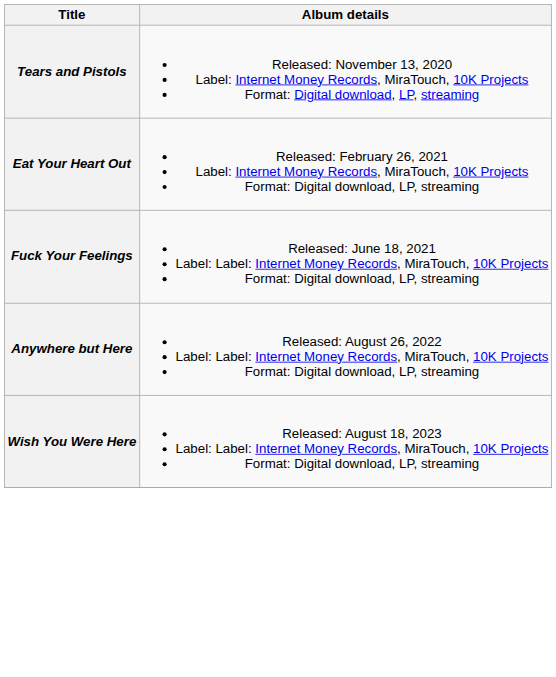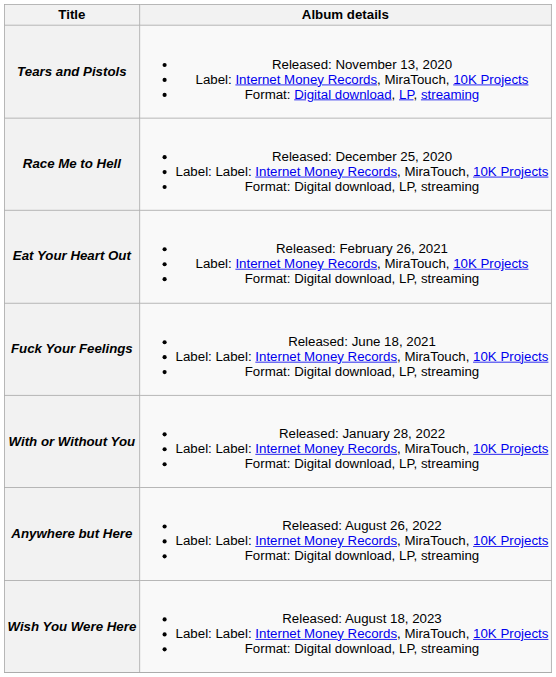 <table class="wikitable plainrowheaders" style="text-align:center;">
 <tr>
 <th scope="col">Title</th>
 <th scope="col">Album details</th>
 </tr>
 <tr>
 <th scope="row"><em>Tears and Pistols</em></th>
 <td><br><ul><li>Released: November 13, 2020</li><li>Label: <a href='#'>Internet Money Records</a>, MiraTouch, <a href='#'>10K Projects</a></li><li>Format: <a href='#'>Digital download</a>, <a href='#'>LP</a>, <a href='#'>streaming</a></li></ul></td>
 </tr>
 <tr>
+<th scope="row"><em>Race Me to Hell</em></th>
+<td><br><ul><li>Released: December 25, 2020</li><li>Label: Label: <a href='#'>Internet Money Records</a>, MiraTouch, <a href='#'>10K Projects</a></li><li>Format: Digital download, LP, streaming</li></ul></td>
+</tr>
+<tr>
 <th scope="row"><em>Eat Your Heart Out</em></th>
 <td><br><ul><li>Released: February 26, 2021</li><li>Label: <a href='#'>Internet Money Records</a>, MiraTouch, <a href='#'>10K Projects</a></li><li>Format: Digital download, LP, streaming</li></ul></td>
 </tr>
 <tr>
 <th scope="row"><em>Fuck Your Feelings</em></th>
 <td><br><ul><li>Released: June 18, 2021</li><li>Label: Label: <a href='#'>Internet Money Records</a>, MiraTouch, <a href='#'>10K Projects</a></li><li>Format: Digital download, LP, streaming</li></ul></td>
+</tr>
+<tr>
+<th scope="row"><em>With or Without You</em></th>
+<td><br><ul><li>Released: January 28, 2022</li><li>Label: Label: <a href='#'>Internet Money Records</a>, MiraTouch, <a href='#'>10K Projects</a></li><li>Format: Digital download, LP, streaming</li></ul></td>
 </tr>
 <tr>
 <th scope="row"><em>Anywhere but Here</em></th>
 <td><br><ul><li>Released: August 26, 2022</li><li>Label: Label: <a href='#'>Internet Money Records</a>, MiraTouch, <a href='#'>10K Projects</a></li><li>Format: Digital download, LP, streaming</li></ul></td>
 </tr>
 <tr>
 <th scope="row"><em>Wish You Were Here</em></th>
 <td><br><ul><li>Released: August 18, 2023</li><li>Label: Label: <a href='#'>Internet Money Records</a>, MiraTouch, <a href='#'>10K Projects</a></li><li>Format: Digital download, LP, streaming</li></ul></td>
 </tr>
 <tr>
 </tr>
 </table>
